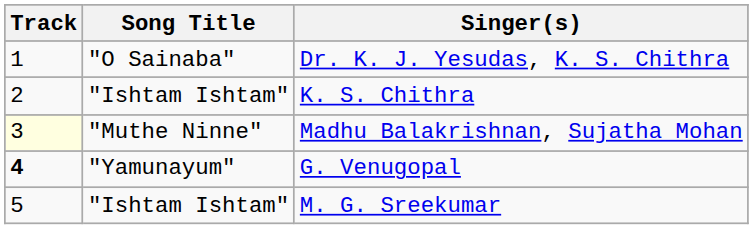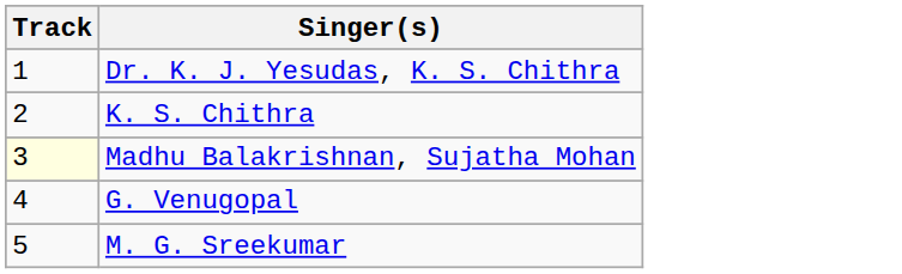 <table class="wikitable">
 <tr>
 <th>Track</th>
-<th>Song Title</th>
 <th>Singer(s)</th>
 </tr>
 <tr>
 <td>1</td>
-<td>"O Sainaba"</td>
 <td><a href='#'>Dr. K. J. Yesudas</a>, <a href='#'>K. S. Chithra</a></td>
 </tr>
 <tr>
 <td>2</td>
-<td>"Ishtam Ishtam"</td>
 <td><a href='#'>K. S. Chithra</a></td>
 </tr>
 <tr>
 <td style="background: lightyellow;">3</td>
-<td>"Muthe Ninne"</td>
 <td><a href='#'>Madhu Balakrishnan</a>, <a href='#'>Sujatha Mohan</a></td>
 </tr>
 <tr>
-<td><strong>4</strong></td>
-<td>"Yamunayum"</td>
+<td>4</td>
 <td><a href='#'>G. Venugopal</a></td>
 </tr>
 <tr>
 <td>5</td>
-<td>"Ishtam Ishtam"</td>
 <td><a href='#'>M. G. Sreekumar</a></td>
 </tr>
 </table>
